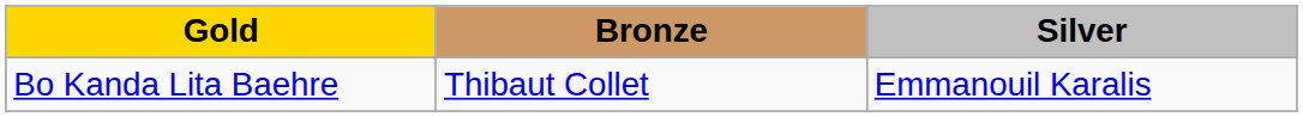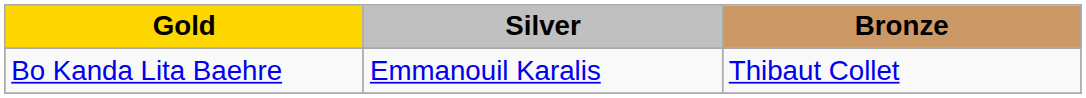 <table class="wikitable" style="text-align:left">
 <tr align="center">
 <td width=200 bgcolor=gold><strong>Gold</strong></td>
+<td width=200 bgcolor=silver><strong>Silver</strong></td>
 <td width=200 bgcolor=CC9966><strong>Bronze</strong></td>
-<td width=200 bgcolor=silver><strong>Silver</strong></td>
 </tr>
 <tr>
 <td><a href='#'>Bo Kanda Lita Baehre</a><br></td>
+<td><a href='#'>Emmanouil Karalis</a><br></td>
 <td><a href='#'>Thibaut Collet</a><br></td>
-<td><a href='#'>Emmanouil Karalis</a><br></td>
 </tr>
 </table>
